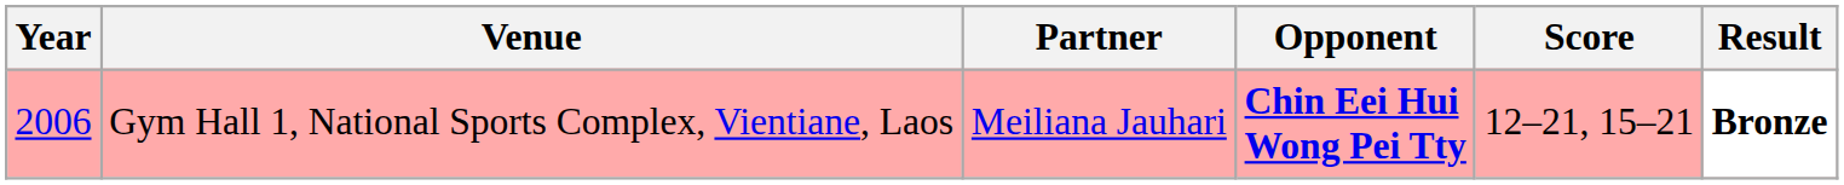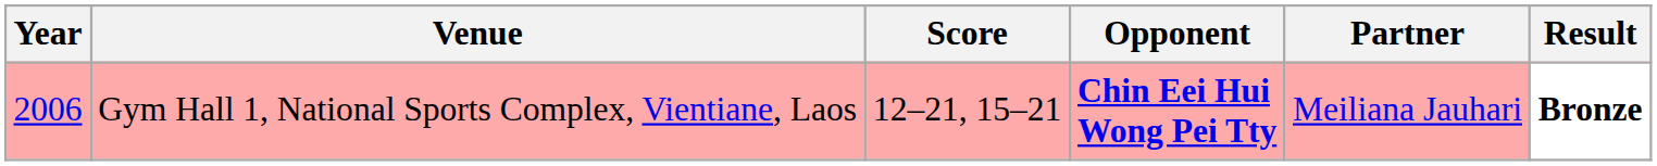 <table class="sortable wikitable" style="font-size: 90%">
 <tr>
 <th>Year</th>
 <th>Venue</th>
+<th>Score</th>
+<th>Opponent</th>
 <th>Partner</th>
-<th>Opponent</th>
-<th>Score</th>
 <th>Result</th>
 </tr>
 <tr style="background:#FFAAAA">
 <td align="center"><a href='#'>2006</a></td>
 <td align="left">Gym Hall 1, National Sports Complex, <a href='#'>Vientiane</a>, Laos</td>
+<td align="left">12–21, 15–21</td>
+<td align="left"><strong> <a href='#'>Chin Eei Hui</a><br> <a href='#'>Wong Pei Tty</a></strong></td>
 <td align="left"> <a href='#'>Meiliana Jauhari</a></td>
-<td align="left"><strong> <a href='#'>Chin Eei Hui</a><br> <a href='#'>Wong Pei Tty</a></strong></td>
-<td align="left">12–21, 15–21</td>
 <td style="text-align:left; background:white"> <strong>Bronze</strong></td>
 </tr>
 </table>
